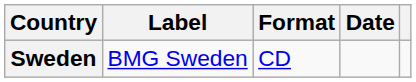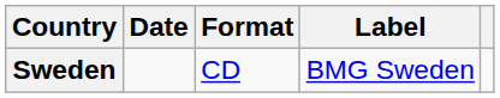 <table class="wikitable unsortable plainrowheaders">
 <tr>
 <th>Country</th>
+<th>Date</th>
+<th>Format</th>
 <th>Label</th>
-<th>Format</th>
-<th>Date</th>
 <th></th>
 </tr>
 <tr>
 <th scope="row">Sweden</th>
+<td></td>
+<td><a href='#'>CD</a></td>
 <td><a href='#'>BMG Sweden</a></td>
-<td><a href='#'>CD</a></td>
-<td></td>
 <td></td>
 </tr>
 </table>
